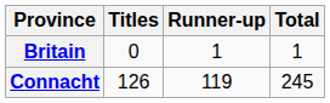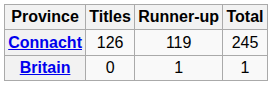 <table class="wikitable plainrowheaders sortable">
 <tr>
 <th scope="col">Province</th>
 <th scope="col">Titles</th>
 <th scope="col">Runner-up</th>
 <th scope="col">Total</th>
 </tr>
 <tr>
+<th scope="row"> <a href='#'>Connacht</a></th>
+<td align="center">126</td>
+<td align="center">119</td>
+<td align="center">245</td>
+</tr>
+<tr>
 <th scope="row"> <a href='#'>Britain</a></th>
 <td align="center">0</td>
 <td align="center">1</td>
 <td align="center">1</td>
 </tr>
 <tr>
-<th scope="row"> <a href='#'>Connacht</a></th>
-<td align="center">126</td>
-<td align="center">119</td>
-<td align="center">245</td>
-</tr>
-<tr>
 </tr>
 </table>
